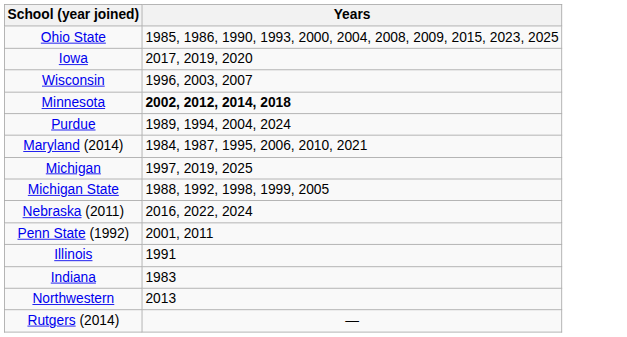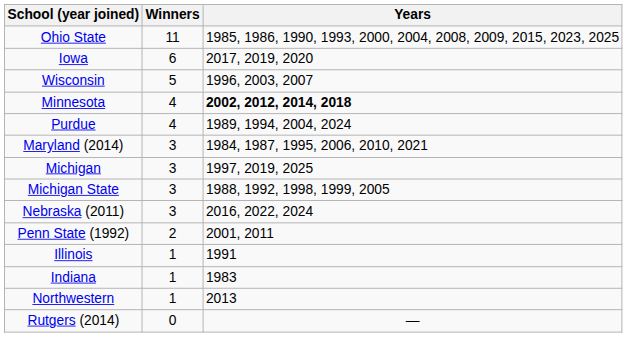 <table class="wikitable">
 <tr>
 <th>School (year joined)</th>
+<th>Winners</th>
 <th>Years</th>
 </tr>
 <tr align="center">
 <td><a href='#'>Ohio State</a></td>
+<td>11</td>
 <td align="left">1985, 1986, 1990, 1993, 2000, 2004, 2008, 2009, 2015, 2023, 2025</td>
 </tr>
 <tr align="center">
 <td><a href='#'>Iowa</a></td>
+<td>6</td>
 <td align="left">2017, 2019, 2020</td>
 </tr>
 <tr align="center">
 <td><a href='#'>Wisconsin</a></td>
+<td>5</td>
 <td align="left">1996, 2003, 2007</td>
 </tr>
 <tr align="center">
 <td><a href='#'>Minnesota</a></td>
+<td>4</td>
 <td align="left"><strong>2002, 2012, 2014, 2018</strong></td>
 </tr>
 <tr align="center">
 <td><a href='#'>Purdue</a></td>
+<td>4</td>
 <td align="left">1989, 1994, 2004, 2024</td>
 </tr>
 <tr align="center">
 <td><a href='#'>Maryland</a> (2014)</td>
+<td>3</td>
 <td align="left">1984, 1987, 1995, 2006, 2010, 2021</td>
 </tr>
 <tr align="center">
 <td><a href='#'>Michigan</a></td>
+<td>3</td>
 <td align="left">1997, 2019, 2025</td>
 </tr>
 <tr align="center">
 <td><a href='#'>Michigan State</a></td>
+<td>3</td>
 <td align="left">1988, 1992, 1998, 1999, 2005</td>
 </tr>
 <tr align="center">
 <td><a href='#'>Nebraska</a> (2011)</td>
+<td>3</td>
 <td align="left">2016, 2022, 2024</td>
 </tr>
 <tr align="center">
 <td><a href='#'>Penn State</a> (1992)</td>
+<td>2</td>
 <td align="left">2001, 2011</td>
 </tr>
 <tr align="center">
 <td><a href='#'>Illinois</a></td>
+<td>1</td>
 <td align="left">1991</td>
 </tr>
 <tr align="center">
 <td><a href='#'>Indiana</a></td>
+<td>1</td>
 <td align="left">1983</td>
 </tr>
 <tr align="center">
 <td><a href='#'>Northwestern</a></td>
+<td>1</td>
 <td align="left">2013</td>
 </tr>
 <tr align="center">
 <td><a href='#'>Rutgers</a> (2014)</td>
+<td>0</td>
 <td align=center>—</td>
 </tr>
 </table>
